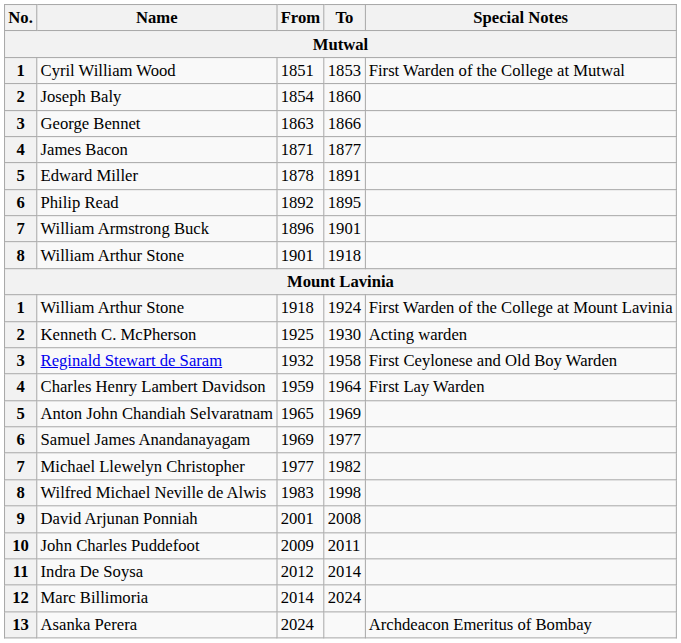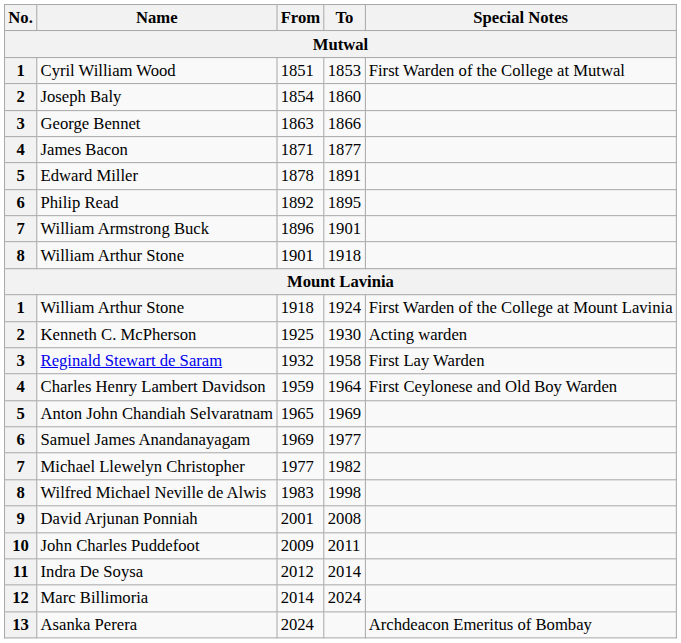 <table class="wikitable">
 <tr>
 <th>No.</th>
 <th>Name</th>
 <th>From</th>
 <th>To</th>
 <th>Special Notes</th>
 </tr>
 <tr>
 <th colspan="5">Mutwal</th>
 </tr>
 <tr>
 <th>1</th>
 <td>Cyril William Wood</td>
 <td>1851</td>
 <td>1853</td>
 <td>First Warden of the College at Mutwal</td>
 </tr>
 <tr>
 <th>2</th>
 <td>Joseph Baly</td>
 <td>1854</td>
 <td>1860</td>
 <td></td>
 </tr>
 <tr>
 <th>3</th>
 <td>George Bennet</td>
 <td>1863</td>
 <td>1866</td>
 <td></td>
 </tr>
 <tr>
 <th>4</th>
 <td>James Bacon</td>
 <td>1871</td>
 <td>1877</td>
 <td></td>
 </tr>
 <tr>
 <th>5</th>
 <td>Edward Miller</td>
 <td>1878</td>
 <td>1891</td>
 <td></td>
 </tr>
 <tr>
 <th>6</th>
 <td>Philip Read</td>
 <td>1892</td>
 <td>1895</td>
 <td></td>
 </tr>
 <tr>
 <th>7</th>
 <td>William Armstrong Buck</td>
 <td>1896</td>
 <td>1901</td>
 <td></td>
 </tr>
 <tr>
 <th>8</th>
 <td>William Arthur Stone</td>
 <td>1901</td>
 <td>1918</td>
 <td></td>
 </tr>
 <tr>
 <th colspan="5">Mount Lavinia</th>
 </tr>
 <tr>
 <th>1</th>
 <td>William Arthur Stone</td>
 <td>1918</td>
 <td>1924</td>
 <td>First Warden of the College at Mount Lavinia</td>
 </tr>
 <tr>
 <th>2</th>
 <td>Kenneth C. McPherson</td>
 <td>1925</td>
 <td>1930</td>
 <td>Acting warden</td>
 </tr>
 <tr>
 <th>3</th>
 <td><a href='#'>Reginald Stewart de Saram</a></td>
 <td>1932</td>
 <td>1958</td>
-<td>First Ceylonese and Old Boy Warden</td>
+<td>First Lay Warden</td>
 </tr>
 <tr>
 <th>4</th>
 <td>Charles Henry Lambert Davidson</td>
 <td>1959</td>
 <td>1964</td>
-<td>First Lay Warden</td>
+<td>First Ceylonese and Old Boy Warden</td>
 </tr>
 <tr>
 <th>5</th>
 <td>Anton John Chandiah Selvaratnam</td>
 <td>1965</td>
 <td>1969</td>
 <td></td>
 </tr>
 <tr>
 <th>6</th>
 <td>Samuel James Anandanayagam</td>
 <td>1969</td>
 <td>1977</td>
 <td></td>
 </tr>
 <tr>
 <th>7</th>
 <td>Michael Llewelyn Christopher</td>
 <td>1977</td>
 <td>1982</td>
 <td></td>
 </tr>
 <tr>
 <th>8</th>
 <td>Wilfred Michael Neville de Alwis</td>
 <td>1983</td>
 <td>1998</td>
 <td></td>
 </tr>
 <tr>
 <th>9</th>
 <td>David Arjunan Ponniah</td>
 <td>2001</td>
 <td>2008</td>
 <td></td>
 </tr>
 <tr>
 <th>10</th>
 <td>John Charles Puddefoot</td>
 <td>2009</td>
 <td>2011</td>
 <td></td>
 </tr>
 <tr>
 <th>11</th>
 <td>Indra De Soysa</td>
 <td>2012</td>
 <td>2014</td>
 <td></td>
 </tr>
 <tr>
 <th>12</th>
 <td>Marc Billimoria</td>
 <td>2014</td>
 <td>2024</td>
 <td></td>
 </tr>
 <tr>
 <th>13</th>
 <td>Asanka Perera</td>
 <td>2024</td>
 <td></td>
 <td>Archdeacon Emeritus of Bombay</td>
 </tr>
 </table>
